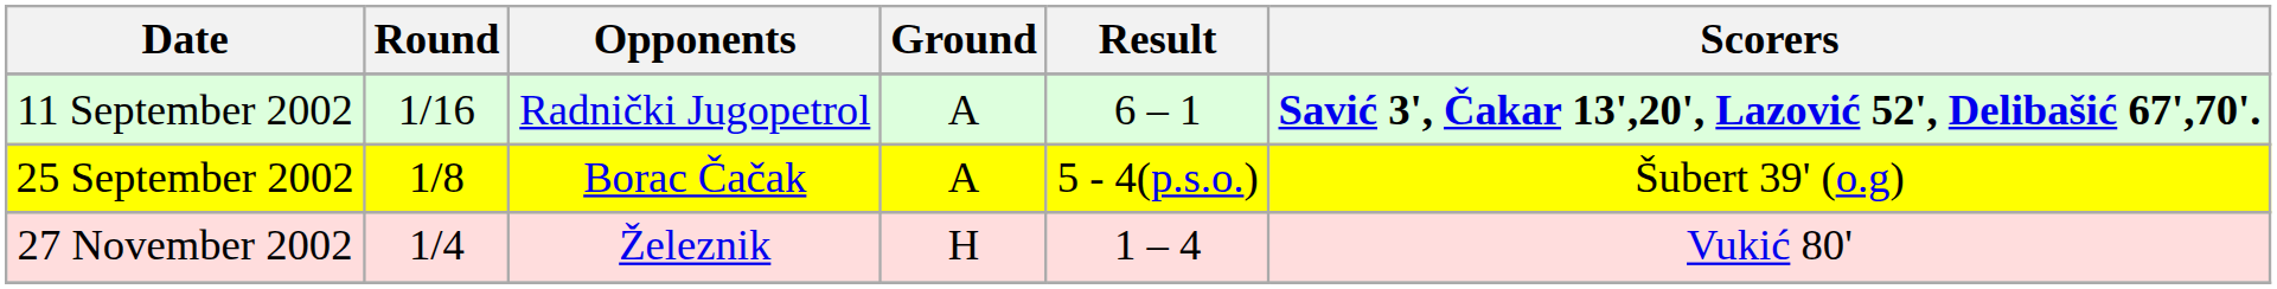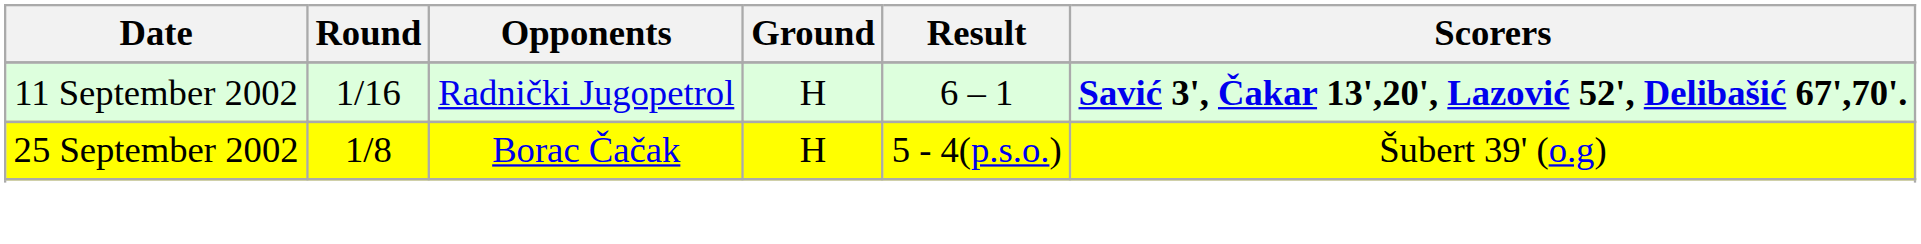 <table class="wikitable" style="text-align:center">
 <tr>
 <th>Date</th>
 <th>Round</th>
 <th>Opponents</th>
 <th>Ground</th>
 <th>Result</th>
 <th>Scorers</th>
 </tr>
 <tr>
 </tr>
 <tr bgcolor="#ddffdd">
 <td>11 September 2002</td>
 <td>1/16</td>
 <td><a href='#'>Radnički Jugopetrol</a></td>
-<td>A</td>
+<td>H</td>
 <td>6 – 1</td>
 <td><strong><a href='#'>Savić</a> 3', <a href='#'>Čakar</a> 13',20', <a href='#'>Lazović</a> 52', <a href='#'>Delibašić</a> 67',70'.</strong></td>
 </tr>
 <tr>
 </tr>
 <tr>
 </tr>
 <tr bgcolor="yellow">
 <td>25 September 2002</td>
 <td>1/8</td>
 <td><a href='#'>Borac Čačak</a></td>
-<td>A</td>
+<td>H</td>
 <td>5 - 4(<a href='#'>p.s.o.</a>)</td>
 <td>Šubert 39' (<a href='#'>o.g</a>)</td>
 </tr>
 <tr>
 </tr>
 <tr>
 </tr>
-<tr bgcolor="#ffdddd">
-<td>27 November 2002</td>
-<td>1/4</td>
-<td><a href='#'>Železnik</a></td>
-<td>H</td>
-<td>1 – 4</td>
-<td><a href='#'>Vukić</a> 80'</td>
-</tr>
 <tr>
 </tr>
 </table>
